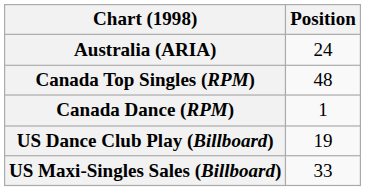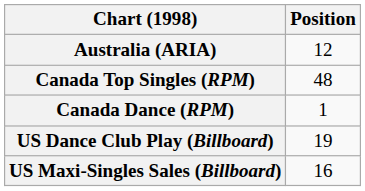 <table class="wikitable sortable plainrowheaders" style="text-align:center">
 <tr>
 <th>Chart (1998)</th>
 <th>Position</th>
 </tr>
 <tr>
 <th scope="row">Australia (ARIA)</th>
-<td>24</td>
+<td>12</td>
 </tr>
 <tr>
 <th scope="row">Canada Top Singles (<em>RPM</em>)</th>
 <td>48</td>
 </tr>
 <tr>
 <th scope="row">Canada Dance (<em>RPM</em>)</th>
 <td>1</td>
 </tr>
 <tr>
 <th scope="row">US Dance Club Play (<em>Billboard</em>)</th>
 <td>19</td>
 </tr>
 <tr>
 <th scope="row">US Maxi-Singles Sales (<em>Billboard</em>)</th>
-<td>33</td>
+<td>16</td>
 </tr>
 </table>
